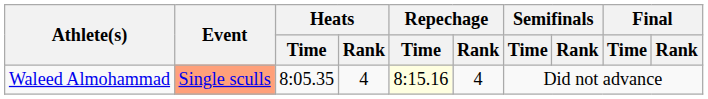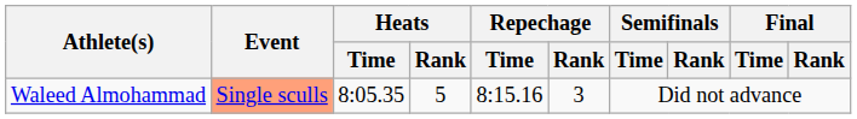 <table class="wikitable" style="font-size:90%">
 <tr>
 <th rowspan="2">Athlete(s)</th>
 <th rowspan="2">Event</th>
 <th colspan="2">Heats</th>
 <th colspan="2">Repechage</th>
 <th colspan="2">Semifinals</th>
 <th colspan="2">Final</th>
 </tr>
 <tr>
 <th>Time</th>
 <th>Rank</th>
 <th>Time</th>
 <th>Rank</th>
 <th>Time</th>
 <th>Rank</th>
 <th>Time</th>
 <th>Rank</th>
 </tr>
 <tr>
 <td><a href='#'>Waleed Almohammad</a></td>
 <td style="background: lightsalmon;"><a href='#'>Single sculls</a></td>
 <td align="center">8:05.35</td>
-<td align="center">4</td>
-<td align="center" style="background: lightyellow;">8:15.16</td>
-<td align="center">4</td>
+<td align="center">5</td>
+<td align="center">8:15.16</td>
+<td align="center">3</td>
 <td align="center" colspan=4>Did not advance</td>
 </tr>
 </table>
